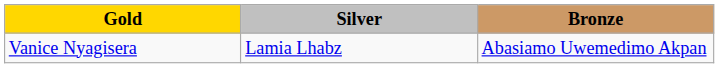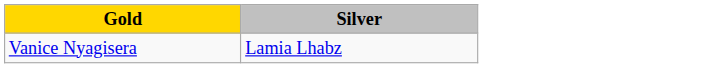 <table class="wikitable" style="text-align:left">
 <tr align="center">
 <td width=200 bgcolor=gold><strong>Gold</strong></td>
 <td width=200 bgcolor=silver><strong>Silver</strong></td>
-<td width=200 bgcolor=CC9966><strong>Bronze</strong></td>
 </tr>
 <tr>
 <td><a href='#'>Vanice Nyagisera</a><br></td>
 <td><a href='#'>Lamia Lhabz</a><br></td>
-<td><a href='#'>Abasiamo Uwemedimo Akpan</a><br></td>
 </tr>
 </table>
